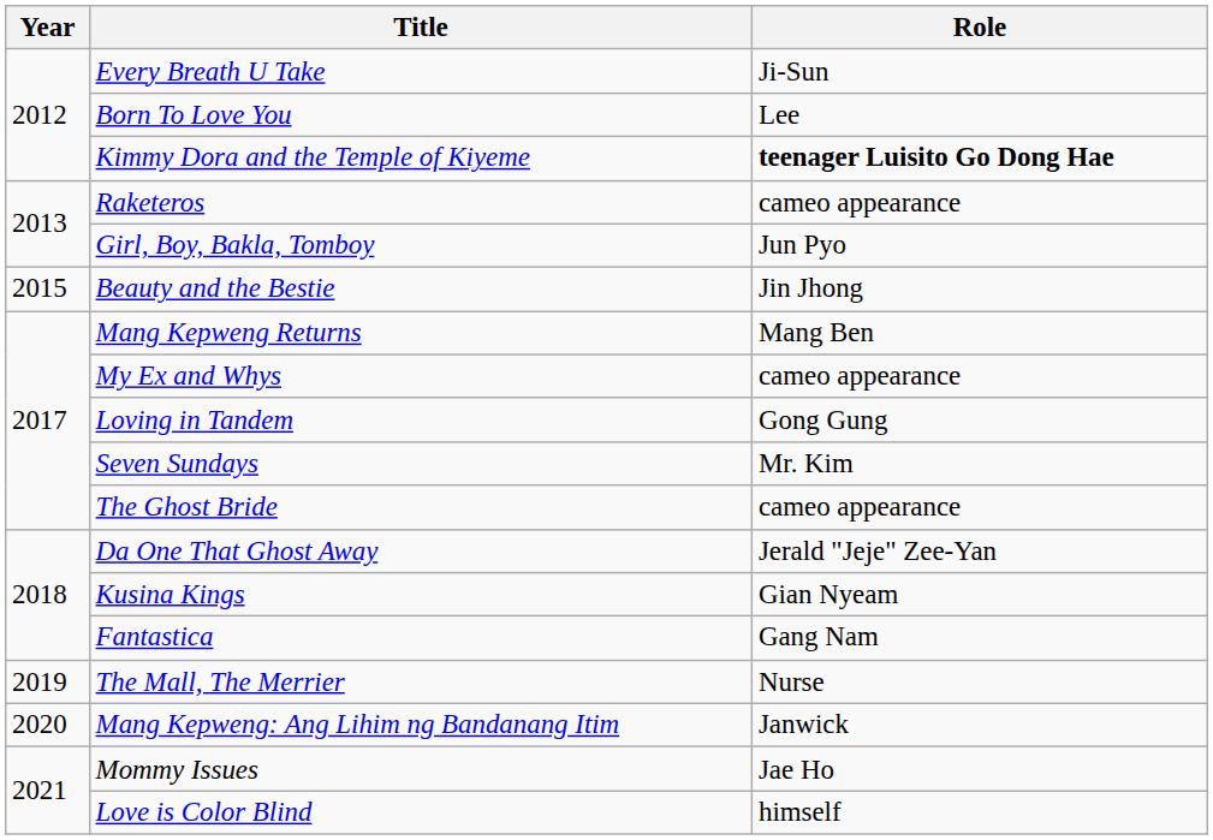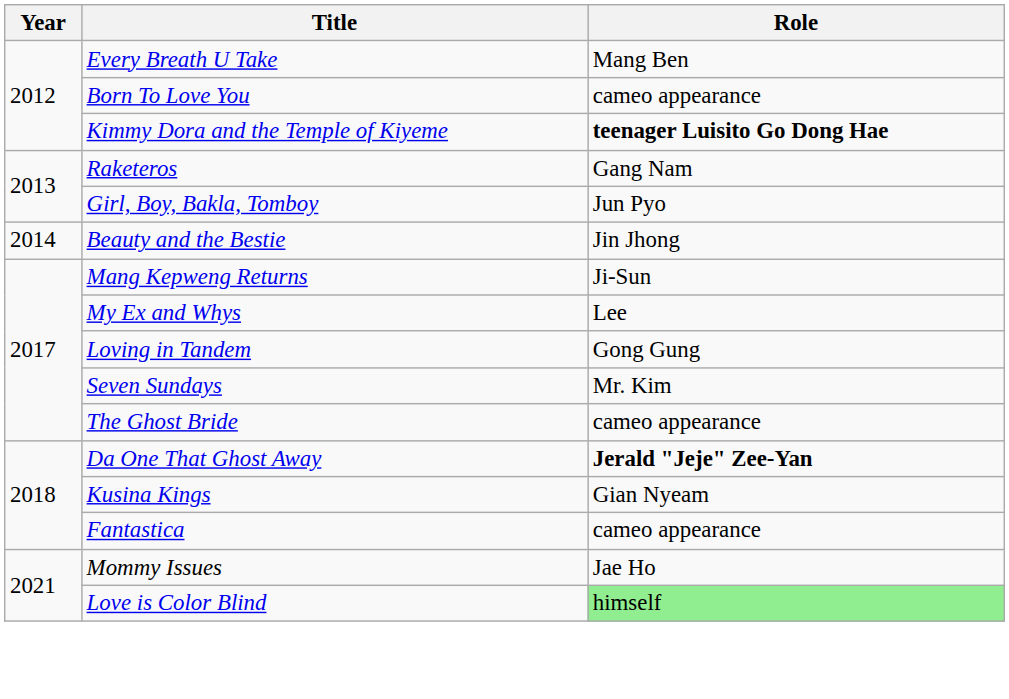 <table class="wikitable" style="width:700px">
 <tr>
 <th>Year</th>
 <th>Title</th>
 <th>Role</th>
 </tr>
 <tr>
 <td rowspan=3>2012</td>
 <td><em><a href='#'>Every Breath U Take</a></em></td>
-<td>Ji-Sun</td>
+<td>Mang Ben</td>
 </tr>
 <tr>
 <td><em><a href='#'>Born To Love You</a></em></td>
-<td>Lee</td>
+<td>cameo appearance</td>
 </tr>
 <tr>
 <td><em><a href='#'>Kimmy Dora and the Temple of Kiyeme</a></em></td>
 <td><strong>teenager Luisito Go Dong Hae</strong></td>
 </tr>
 <tr>
 <td rowspan=2>2013</td>
 <td><em><a href='#'>Raketeros</a></em></td>
-<td>cameo appearance</td>
+<td>Gang Nam</td>
 </tr>
 <tr>
 <td><em><a href='#'>Girl, Boy, Bakla, Tomboy</a></em></td>
 <td>Jun Pyo</td>
 </tr>
 <tr>
-<td>2015</td>
+<td>2014</td>
 <td><em><a href='#'>Beauty and the Bestie</a></em></td>
 <td>Jin Jhong</td>
 </tr>
 <tr>
 <td rowspan=5>2017</td>
 <td><em><a href='#'>Mang Kepweng Returns</a></em></td>
-<td>Mang Ben</td>
+<td>Ji-Sun</td>
 </tr>
 <tr>
 <td><em><a href='#'>My Ex and Whys</a></em></td>
-<td>cameo appearance</td>
+<td>Lee</td>
 </tr>
 <tr>
 <td><em><a href='#'>Loving in Tandem</a></em></td>
 <td>Gong Gung</td>
 </tr>
 <tr>
 <td><em><a href='#'>Seven Sundays</a></em></td>
 <td>Mr. Kim</td>
 </tr>
 <tr>
 <td><em><a href='#'>The Ghost Bride</a></em></td>
 <td>cameo appearance</td>
 </tr>
 <tr>
 <td rowspan="3">2018</td>
 <td><em><a href='#'>Da One That Ghost Away</a></em></td>
-<td>Jerald "Jeje" Zee-Yan</td>
+<td><strong>Jerald "Jeje" Zee-Yan</strong></td>
 </tr>
 <tr>
 <td><em><a href='#'>Kusina Kings</a></em></td>
 <td>Gian Nyeam</td>
 </tr>
 <tr>
 <td><em><a href='#'>Fantastica</a></em></td>
-<td>Gang Nam</td>
-</tr>
-<tr>
-<td>2019</td>
-<td><em><a href='#'>The Mall, The Merrier</a></em></td>
-<td>Nurse</td>
-</tr>
-<tr>
-<td>2020</td>
-<td><em><a href='#'>Mang Kepweng: Ang Lihim ng Bandanang Itim</a></em></td>
-<td>Janwick</td>
+<td>cameo appearance</td>
 </tr>
 <tr>
 <td rowspan="2">2021</td>
 <td><em>Mommy Issues</em></td>
 <td>Jae Ho</td>
 </tr>
 <tr>
 <td><em><a href='#'>Love is Color Blind</a></em></td>
-<td>himself</td>
+<td style="background: lightgreen;">himself</td>
 </tr>
 </table>
